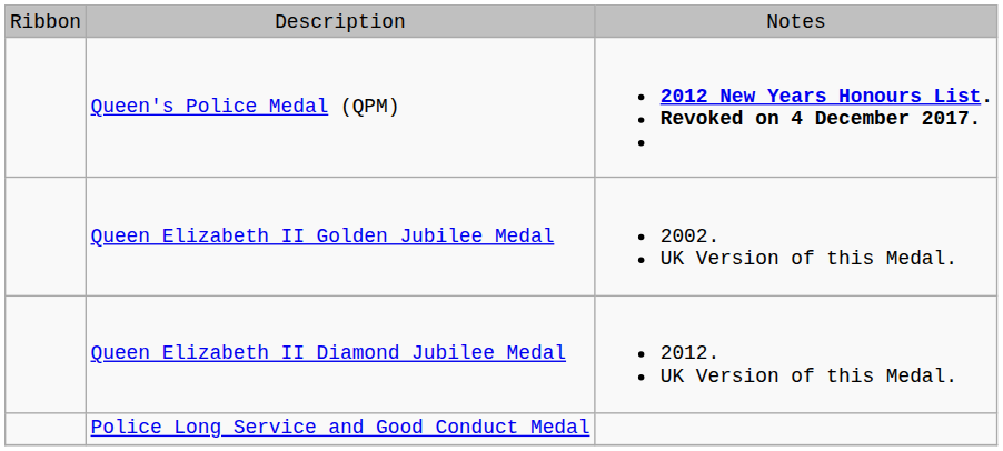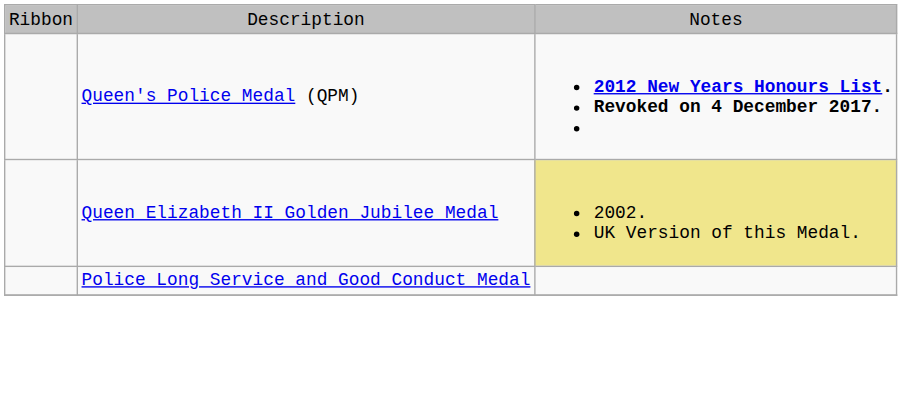 <table class="wikitable">
 <tr style="background:silver;" align="center">
 <td>Ribbon</td>
 <td>Description</td>
 <td>Notes</td>
 </tr>
 <tr>
 <td></td>
 <td><a href='#'>Queen's Police Medal</a> (QPM)</td>
 <td><strong><br><ul><li><a href='#'>2012 New Years Honours List</a>.</li><li>Revoked on 4 December 2017.</li><li></li></ul></strong></td>
 </tr>
 <tr>
 <td></td>
 <td><a href='#'>Queen Elizabeth II Golden Jubilee Medal</a></td>
-<td><br><ul><li>2002.</li><li>UK Version of this Medal.</li></ul></td>
-</tr>
-<tr>
-<td></td>
-<td><a href='#'>Queen Elizabeth II Diamond Jubilee Medal</a></td>
-<td><br><ul><li>2012.</li><li>UK Version of this Medal.</li></ul></td>
+<td style="background: khaki;"><br><ul><li>2002.</li><li>UK Version of this Medal.</li></ul></td>
 </tr>
 <tr>
 <td></td>
 <td><a href='#'>Police Long Service and Good Conduct Medal</a></td>
 <td></td>
 </tr>
 <tr>
 </tr>
 </table>
